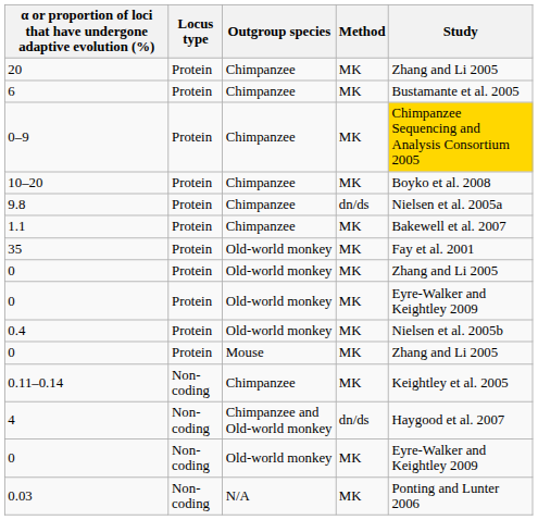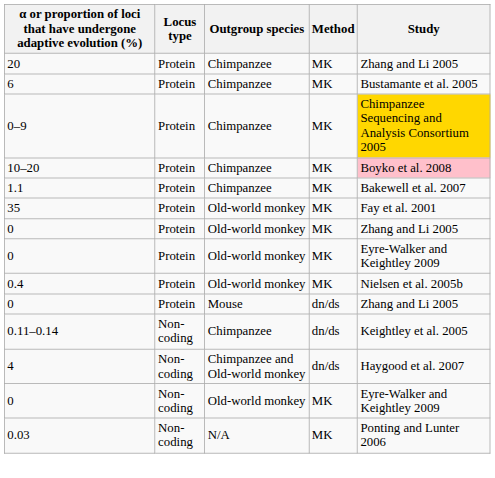 <table class="wikitable">
 <tr>
 <th>α or proportion of loci that have undergone adaptive evolution (%)</th>
 <th>Locus type</th>
 <th>Outgroup species</th>
 <th>Method</th>
 <th>Study</th>
 </tr>
 <tr>
 <td>20</td>
 <td>Protein</td>
 <td>Chimpanzee</td>
 <td>MK</td>
 <td>Zhang and Li 2005</td>
 </tr>
 <tr>
 <td>6</td>
 <td>Protein</td>
 <td>Chimpanzee</td>
 <td>MK</td>
 <td>Bustamante et al. 2005</td>
 </tr>
 <tr>
 <td>0–9</td>
 <td>Protein</td>
 <td>Chimpanzee</td>
 <td>MK</td>
 <td style="background: gold;">Chimpanzee Sequencing and Analysis Consortium 2005</td>
 </tr>
 <tr>
 <td>10–20</td>
 <td>Protein</td>
 <td>Chimpanzee</td>
 <td>MK</td>
-<td>Boyko et al. 2008</td>
-</tr>
-<tr>
-<td>9.8</td>
-<td>Protein</td>
-<td>Chimpanzee</td>
-<td>dn/ds</td>
-<td>Nielsen et al. 2005a</td>
+<td style="background: pink;">Boyko et al. 2008</td>
 </tr>
 <tr>
 <td>1.1</td>
 <td>Protein</td>
 <td>Chimpanzee</td>
 <td>MK</td>
 <td>Bakewell et al. 2007</td>
 </tr>
 <tr>
 <td>35</td>
 <td>Protein</td>
 <td>Old-world monkey</td>
 <td>MK</td>
 <td>Fay et al. 2001</td>
 </tr>
 <tr>
 <td>0</td>
 <td>Protein</td>
 <td>Old-world monkey</td>
 <td>MK</td>
 <td>Zhang and Li 2005</td>
 </tr>
 <tr>
 <td>0</td>
 <td>Protein</td>
 <td>Old-world monkey</td>
 <td>MK</td>
 <td>Eyre-Walker and Keightley 2009</td>
 </tr>
 <tr>
 <td>0.4</td>
 <td>Protein</td>
 <td>Old-world monkey</td>
 <td>MK</td>
 <td>Nielsen et al. 2005b</td>
 </tr>
 <tr>
 <td>0</td>
 <td>Protein</td>
 <td>Mouse</td>
-<td>MK</td>
+<td>dn/ds</td>
 <td>Zhang and Li 2005</td>
 </tr>
 <tr>
 <td>0.11–0.14</td>
 <td>Non-coding</td>
 <td>Chimpanzee</td>
-<td>MK</td>
+<td>dn/ds</td>
 <td>Keightley et al. 2005</td>
 </tr>
 <tr>
 <td>4</td>
 <td>Non-coding</td>
 <td>Chimpanzee and Old-world monkey</td>
 <td>dn/ds</td>
 <td>Haygood et al. 2007</td>
 </tr>
 <tr>
 <td>0</td>
 <td>Non-coding</td>
 <td>Old-world monkey</td>
 <td>MK</td>
 <td>Eyre-Walker and Keightley 2009</td>
 </tr>
 <tr>
 <td>0.03</td>
 <td>Non-coding</td>
 <td>N/A</td>
 <td>MK</td>
 <td>Ponting and Lunter 2006</td>
 </tr>
 </table>
